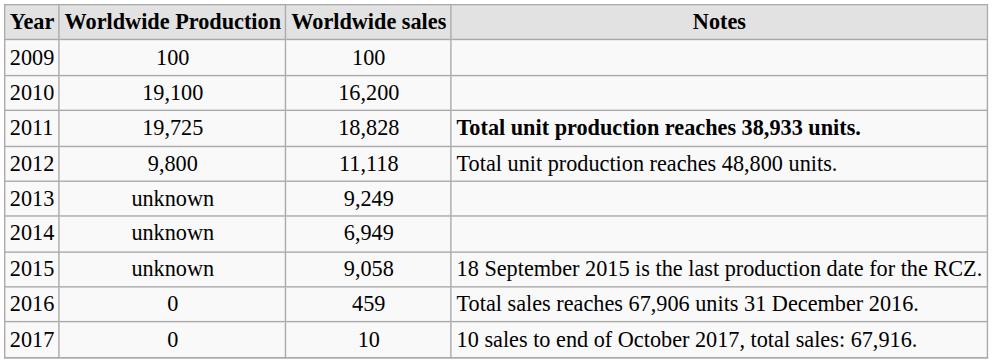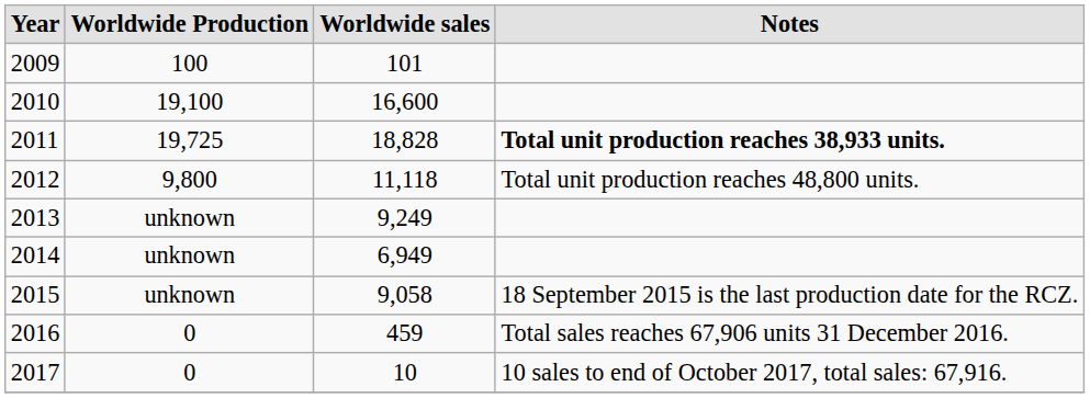 <table class="wikitable">
 <tr style="text-align:center; background:#e2e2e2;">
 <td><strong>Year</strong></td>
 <td><strong>Worldwide Production</strong></td>
 <td><strong>Worldwide sales</strong></td>
 <td><strong>Notes</strong></td>
 </tr>
 <tr>
 <td>2009</td>
 <td style="text-align:center;">100</td>
-<td style="text-align:center;">100</td>
+<td style="text-align:center;">101</td>
 <td></td>
 </tr>
 <tr>
 <td>2010</td>
 <td style="text-align:center;">19,100</td>
-<td style="text-align:center;">16,200</td>
+<td style="text-align:center;">16,600</td>
 <td></td>
 </tr>
 <tr>
 <td>2011</td>
 <td style="text-align:center;">19,725</td>
 <td style="text-align:center;">18,828</td>
 <td><strong>Total unit production reaches 38,933 units.</strong></td>
 </tr>
 <tr>
 <td>2012</td>
 <td style="text-align:center;">9,800</td>
 <td style="text-align:center;">11,118</td>
 <td>Total unit production reaches 48,800 units.</td>
 </tr>
 <tr>
 <td>2013</td>
 <td style="text-align:center;">unknown</td>
 <td style="text-align:center;">9,249</td>
 <td></td>
 </tr>
 <tr>
 <td>2014</td>
 <td style="text-align:center;">unknown</td>
 <td style="text-align:center;">6,949</td>
 <td></td>
 </tr>
 <tr>
 <td>2015</td>
 <td style="text-align:center;">unknown</td>
 <td style="text-align:center;">9,058</td>
 <td>18 September 2015 is the last production date for the RCZ.</td>
 </tr>
 <tr>
 <td>2016</td>
 <td style="text-align:center;">0</td>
 <td style="text-align:center;">459</td>
 <td>Total sales reaches 67,906 units 31 December 2016.</td>
 </tr>
 <tr>
 <td>2017</td>
 <td style="text-align:center;">0</td>
 <td style="text-align:center;">10</td>
 <td>10 sales to end of October 2017, total sales: 67,916.</td>
 </tr>
 <tr>
 </tr>
 </table>
